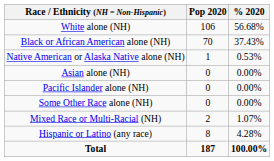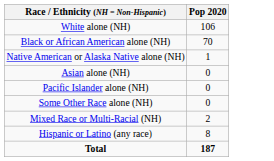 <table class="wikitable" style="text-align:center;">
 <tr>
 <th>Race / Ethnicity <small>(<em>NH = Non-Hispanic</em>)</small></th>
 <th>Pop 2020</th>
-<th>% 2020</th>
 </tr>
 <tr>
 <td><a href='#'>White</a> alone (NH)</td>
 <td>106</td>
-<td>56.68%</td>
 </tr>
 <tr>
 <td><a href='#'>Black or African American</a> alone (NH)</td>
 <td>70</td>
-<td>37.43%</td>
 </tr>
 <tr>
 <td><a href='#'>Native American</a> or <a href='#'>Alaska Native</a> alone (NH)</td>
 <td>1</td>
-<td>0.53%</td>
 </tr>
 <tr>
 <td><a href='#'>Asian</a> alone (NH)</td>
 <td>0</td>
-<td>0.00%</td>
 </tr>
 <tr>
 <td><a href='#'>Pacific Islander</a> alone (NH)</td>
 <td>0</td>
-<td>0.00%</td>
 </tr>
 <tr>
 <td><a href='#'>Some Other Race</a> alone (NH)</td>
 <td>0</td>
-<td>0.00%</td>
 </tr>
 <tr>
 <td><a href='#'>Mixed Race or Multi-Racial</a> (NH)</td>
 <td>2</td>
-<td>1.07%</td>
 </tr>
 <tr>
 <td><a href='#'>Hispanic or Latino</a> (any race)</td>
 <td>8</td>
-<td>4.28%</td>
 </tr>
 <tr>
 <td><strong>Total</strong></td>
 <td><strong>187</strong></td>
-<td><strong>100.00%</strong></td>
 </tr>
 </table>
